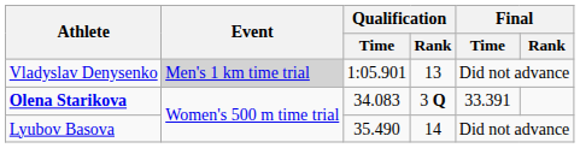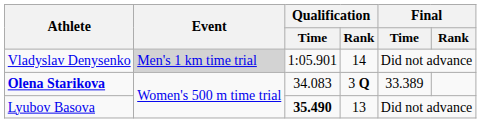 <table class="wikitable" style="font-size:90%">
 <tr>
 <th rowspan=2>Athlete</th>
 <th rowspan=2>Event</th>
 <th colspan=2>Qualification</th>
 <th colspan=2>Final</th>
 </tr>
 <tr style="font-size:95%">
 <th>Time</th>
 <th>Rank</th>
 <th>Time</th>
 <th>Rank</th>
 </tr>
 <tr align=center>
 <td align=left><a href='#'>Vladyslav Denysenko</a></td>
 <td align=left style="background: lightgrey;"><a href='#'>Men's 1 km time trial</a></td>
 <td>1:05.901</td>
-<td>13</td>
+<td>14</td>
 <td colspan=2>Did not advance</td>
 </tr>
 <tr align=center>
 <td align=left><strong><a href='#'>Olena Starikova</a></strong></td>
 <td rowspan=2 align=left><a href='#'>Women's 500 m time trial</a></td>
 <td>34.083</td>
 <td>3 <strong>Q</strong></td>
-<td>33.391</td>
+<td>33.389</td>
 <td></td>
 </tr>
 <tr align=center>
 <td align=left><a href='#'>Lyubov Basova</a></td>
-<td>35.490</td>
-<td>14</td>
+<td><strong>35.490</strong></td>
+<td>13</td>
 <td colspan=2>Did not advance</td>
 </tr>
 </table>
